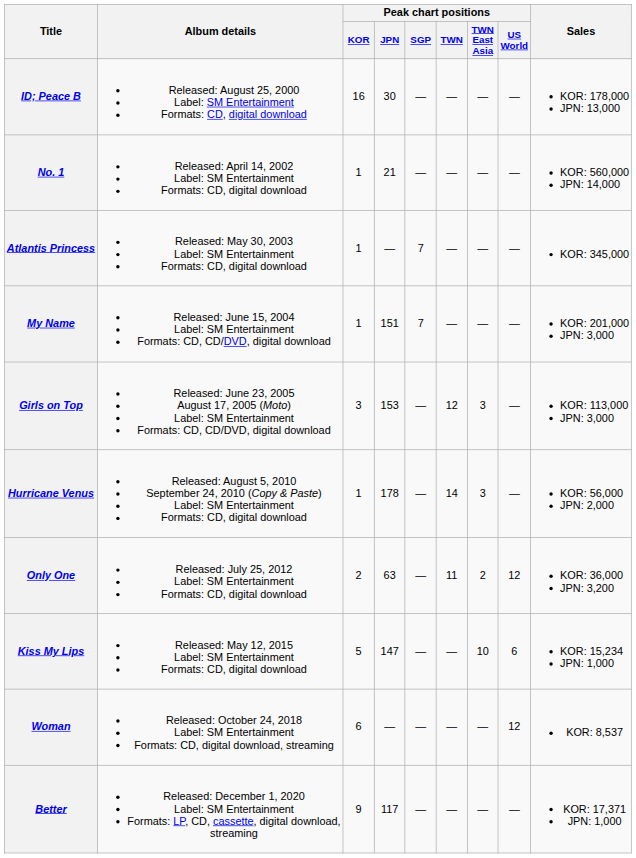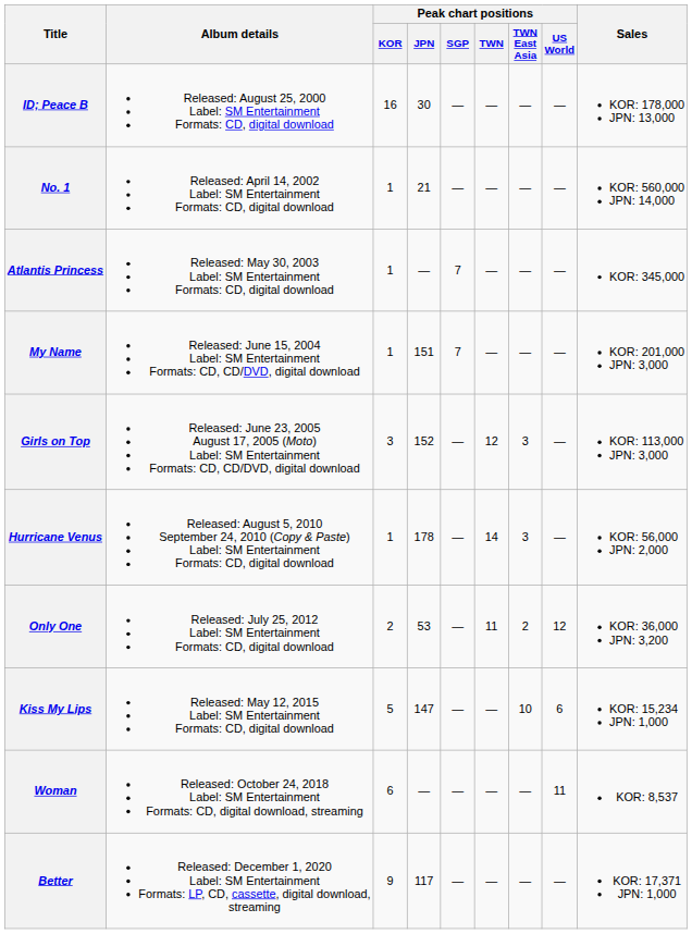 <table class="wikitable plainrowheaders" style="text-align:center;">
 <tr>
 <th rowspan="2">Title</th>
 <th rowspan="2">Album details</th>
 <th colspan="6">Peak chart positions</th>
 <th rowspan="2">Sales</th>
 </tr>
 <tr>
 <th style="width:2.7em;font-size:90%"><a href='#'>KOR</a> <br> </th>
 <th style="width:2.7em;font-size:90%"><a href='#'>JPN</a> <br></th>
 <th style="width:2.7em;font-size:90%"><a href='#'>SGP</a><br></th>
 <th style="width:2.7em;font-size:90%"><a href='#'>TWN</a><br></th>
 <th style="width:2.7em;font-size:90%"><a href='#'>TWN East Asia</a> <br></th>
 <th style="width:2.7em;font-size:90%"><a href='#'>US World</a> <br></th>
 </tr>
 <tr>
 <th scope="row"><em><a href='#'>ID; Peace B</a></em></th>
 <td><br><ul><li>Released: August 25, 2000</li><li>Label: <a href='#'>SM Entertainment</a></li><li>Formats: <a href='#'>CD</a>, <a href='#'>digital download</a></li></ul></td>
 <td>16</td>
 <td>30</td>
 <td>—</td>
 <td>—</td>
 <td>—</td>
 <td>—</td>
 <td align="left"><br><ul><li>KOR: 178,000</li><li>JPN: 13,000</li></ul></td>
 </tr>
 <tr>
 <th scope="row"><em><a href='#'>No. 1</a></em></th>
 <td><br><ul><li>Released: April 14, 2002</li><li>Label: SM Entertainment</li><li>Formats: CD, digital download</li></ul></td>
 <td>1</td>
 <td>21</td>
 <td>—</td>
 <td>—</td>
 <td>—</td>
 <td>—</td>
 <td align="left"><br><ul><li>KOR: 560,000</li><li>JPN: 14,000</li></ul></td>
 </tr>
 <tr>
 <th scope="row"><em><a href='#'>Atlantis Princess</a></em></th>
 <td><br><ul><li>Released: May 30, 2003</li><li>Label: SM Entertainment</li><li>Formats: CD, digital download</li></ul></td>
 <td>1</td>
 <td>—</td>
 <td>7</td>
 <td>—</td>
 <td>—</td>
 <td>—</td>
 <td align="left"><br><ul><li>KOR: 345,000</li></ul></td>
 </tr>
 <tr>
 <th scope="row"><em><a href='#'>My Name</a></em></th>
 <td><br><ul><li>Released: June 15, 2004</li><li>Label: SM Entertainment</li><li>Formats: CD, CD/<a href='#'>DVD</a>, digital download</li></ul></td>
 <td>1</td>
 <td>151</td>
 <td>7</td>
 <td>—</td>
 <td>—</td>
 <td>—</td>
 <td align="left"><br><ul><li>KOR: 201,000</li><li>JPN: 3,000</li></ul></td>
 </tr>
 <tr>
 <th scope="row"><em><a href='#'>Girls on Top</a></em></th>
 <td><br><ul><li>Released: June 23, 2005</li><li>August 17, 2005 (<em>Moto</em>)</li><li>Label: SM Entertainment</li><li>Formats: CD, CD/DVD, digital download</li></ul></td>
 <td>3</td>
-<td>153</td>
+<td>152</td>
 <td>—</td>
 <td>12</td>
 <td>3</td>
 <td>—</td>
 <td align="left"><br><ul><li>KOR: 113,000</li><li>JPN: 3,000</li></ul></td>
 </tr>
 <tr>
 <th scope="row"><em><a href='#'>Hurricane Venus</a></em></th>
 <td><br><ul><li>Released: August 5, 2010</li><li>September 24, 2010 (<em>Copy & Paste</em>)</li><li>Label: SM Entertainment</li><li>Formats: CD, digital download</li></ul></td>
 <td>1</td>
 <td>178</td>
 <td>—</td>
 <td>14</td>
 <td>3</td>
 <td>—</td>
 <td align="left"><br><ul><li>KOR: 56,000</li><li>JPN: 2,000</li></ul></td>
 </tr>
 <tr>
 <th scope="row"><em><a href='#'>Only One</a></em></th>
 <td><br><ul><li>Released: July 25, 2012</li><li>Label: SM Entertainment</li><li>Formats: CD, digital download</li></ul></td>
 <td>2</td>
-<td>63</td>
+<td>53</td>
 <td>—</td>
 <td>11</td>
 <td>2</td>
 <td>12</td>
 <td align="left"><br><ul><li>KOR: 36,000</li><li>JPN: 3,200</li></ul></td>
 </tr>
 <tr>
 <th scope="row"><em><a href='#'>Kiss My Lips</a></em></th>
 <td><br><ul><li>Released: May 12, 2015</li><li>Label: SM Entertainment</li><li>Formats: CD, digital download</li></ul></td>
 <td>5</td>
 <td>147</td>
 <td>—</td>
 <td>—</td>
 <td>10</td>
 <td>6</td>
 <td align="left"><br><ul><li>KOR: 15,234</li><li>JPN: 1,000</li></ul></td>
 </tr>
 <tr>
 <th scope="row"><em><a href='#'>Woman</a></em></th>
 <td><br><ul><li>Released: October 24, 2018</li><li>Label: SM Entertainment</li><li>Formats: CD, digital download, streaming</li></ul></td>
 <td>6</td>
 <td>—</td>
 <td>—</td>
 <td>—</td>
 <td>—</td>
-<td>12</td>
+<td>11</td>
 <td><br><ul><li>KOR: 8,537</li></ul></td>
 </tr>
 <tr>
 <th scope="row"><em><a href='#'>Better</a></em></th>
 <td><br><ul><li>Released: December 1, 2020</li><li>Label: SM Entertainment</li><li>Formats: <a href='#'>LP</a>, CD, <a href='#'>cassette</a>, digital download,<br>streaming</li></ul></td>
 <td>9</td>
 <td>117</td>
 <td>—</td>
 <td>—</td>
 <td>—</td>
 <td>—</td>
 <td><br><ul><li>KOR: 17,371</li><li>JPN: 1,000 </li></ul></td>
 </tr>
 </table>
